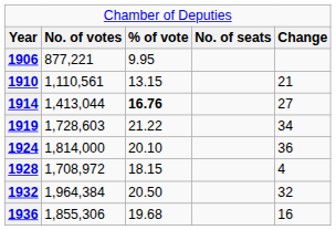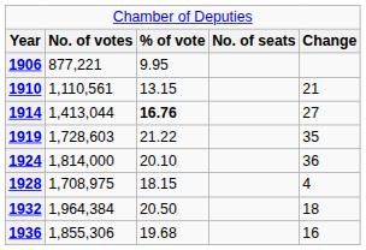 <table class="wikitable" style="font-size:97%; text-align:left;">
 <tr>
 <td colspan="5" align="center"><a href='#'>Chamber of Deputies</a></td>
 </tr>
 <tr>
 <th>Year</th>
 <th>No. of votes</th>
 <th>% of vote</th>
 <th>No. of seats</th>
 <th>Change</th>
 </tr>
 <tr>
 <th><a href='#'>1906</a></th>
 <td>877,221</td>
 <td>9.95</td>
 <td></td>
 <td></td>
 </tr>
 <tr>
 <th><a href='#'>1910</a></th>
 <td>1,110,561</td>
 <td>13.15</td>
 <td></td>
 <td> 21</td>
 </tr>
 <tr>
 <th><a href='#'>1914</a></th>
 <td>1,413,044</td>
 <td><strong>16.76</strong></td>
 <td></td>
 <td> 27</td>
 </tr>
 <tr>
 <th><a href='#'>1919</a></th>
 <td>1,728,603</td>
 <td>21.22</td>
 <td></td>
-<td> 34</td>
+<td> 35</td>
 </tr>
 <tr>
 <th><a href='#'>1924</a></th>
 <td>1,814,000</td>
 <td>20.10</td>
 <td></td>
 <td> 36</td>
 </tr>
 <tr>
 <th><a href='#'>1928</a></th>
-<td>1,708,972</td>
+<td>1,708,975</td>
 <td>18.15</td>
 <td></td>
 <td> 4</td>
 </tr>
 <tr>
 <th><a href='#'>1932</a></th>
 <td>1,964,384</td>
 <td>20.50</td>
 <td></td>
-<td> 32</td>
+<td> 18</td>
 </tr>
 <tr>
 <th><a href='#'>1936</a></th>
 <td>1,855,306</td>
 <td>19.68</td>
 <td></td>
 <td> 16</td>
 </tr>
 </table>
